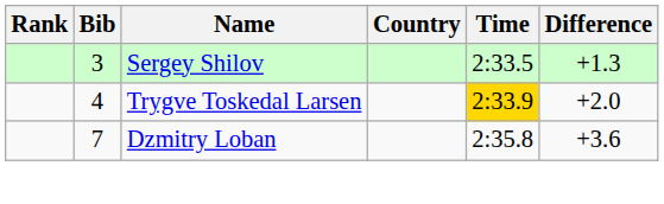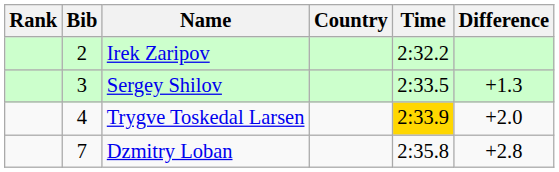 <table class="wikitable sortable" style="text-align:center">
 <tr>
 <th>Rank</th>
 <th>Bib</th>
 <th>Name</th>
 <th>Country</th>
 <th>Time</th>
 <th>Difference</th>
+</tr>
+<tr bgcolor="#ccffcc">
+<td></td>
+<td>2</td>
+<td align=left><a href='#'>Irek Zaripov</a></td>
+<td align=left></td>
+<td>2:32.2</td>
+<td></td>
 </tr>
 <tr bgcolor="#ccffcc">
 <td></td>
 <td>3</td>
 <td align=left><a href='#'>Sergey Shilov</a></td>
 <td align=left></td>
 <td>2:33.5</td>
 <td>+1.3</td>
 </tr>
 <tr>
 <td></td>
 <td>4</td>
 <td align=left><a href='#'>Trygve Toskedal Larsen</a></td>
 <td align=left></td>
 <td style="background: gold;">2:33.9</td>
 <td>+2.0</td>
 </tr>
 <tr>
 <td></td>
 <td>7</td>
 <td align=left><a href='#'>Dzmitry Loban</a></td>
 <td align=left></td>
 <td>2:35.8</td>
-<td>+3.6</td>
+<td>+2.8</td>
 </tr>
 </table>
